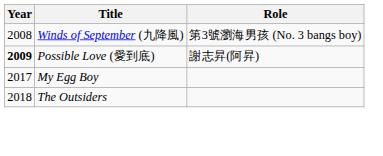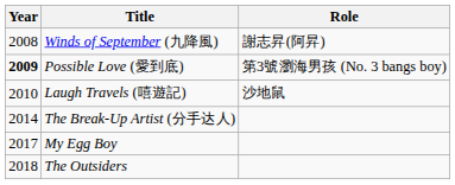 <table class="wikitable">
 <tr>
 <th>Year</th>
 <th>Title</th>
 <th>Role</th>
 </tr>
 <tr>
 <td>2008</td>
 <td><em><a href='#'>Winds of September</a></em> (九降風)</td>
-<td>第3號瀏海男孩 (No. 3 bangs boy)</td>
+<td>謝志昇(阿昇)</td>
 </tr>
 <tr>
 <td><strong>2009</strong></td>
 <td><em>Possible Love</em> (愛到底)</td>
-<td>謝志昇(阿昇)</td>
+<td>第3號瀏海男孩 (No. 3 bangs boy)</td>
+</tr>
+<tr>
+<td>2010</td>
+<td><em>Laugh Travels</em> (嘻遊記)</td>
+<td>沙地鼠</td>
+</tr>
+<tr>
+<td>2014</td>
+<td><em>The Break-Up Artist</em> (分手达人)</td>
+<td></td>
 </tr>
 <tr>
 <td>2017</td>
 <td><em>My Egg Boy</em></td>
 <td></td>
 </tr>
 <tr>
 <td>2018</td>
 <td><em>The Outsiders</em></td>
 <td></td>
 </tr>
 </table>
